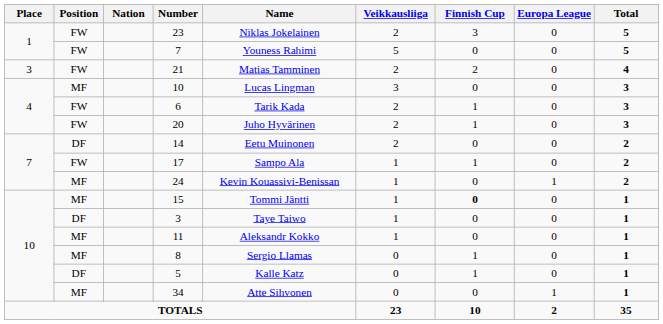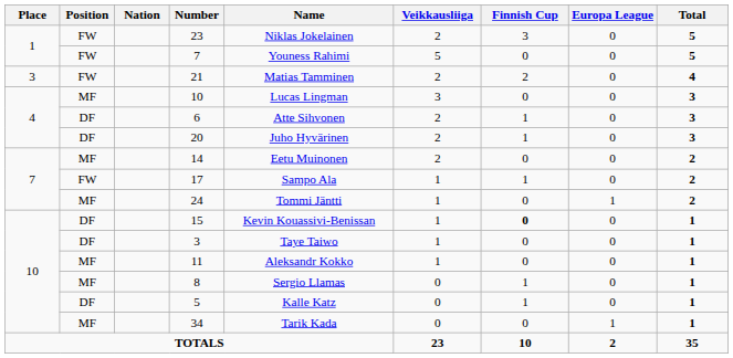 <table class="wikitable" style="font-size: 95%; text-align: center;">
 <tr>
 <th width=60>Place</th>
 <th width=60>Position</th>
 <th width=60>Nation</th>
 <th width=60>Number</th>
 <th width=200>Name</th>
 <th width=100><a href='#'>Veikkausliiga</a></th>
 <th width=100><a href='#'>Finnish Cup</a></th>
 <th width=100><a href='#'>Europa League</a></th>
 <th width=80><strong>Total</strong></th>
 </tr>
 <tr>
 <td rowspan="2">1</td>
 <td>FW</td>
 <td></td>
 <td>23</td>
 <td><a href='#'>Niklas Jokelainen</a></td>
 <td>2</td>
 <td>3</td>
 <td>0</td>
 <td><strong>5</strong></td>
 </tr>
 <tr>
 <td>FW</td>
 <td></td>
 <td>7</td>
 <td><a href='#'>Youness Rahimi</a></td>
 <td>5</td>
 <td>0</td>
 <td>0</td>
 <td><strong>5</strong></td>
 </tr>
 <tr>
 <td>3</td>
 <td>FW</td>
 <td></td>
 <td>21</td>
 <td><a href='#'>Matias Tamminen</a></td>
 <td>2</td>
 <td>2</td>
 <td>0</td>
 <td><strong>4</strong></td>
 </tr>
 <tr>
 <td rowspan="3">4</td>
 <td>MF</td>
 <td></td>
 <td>10</td>
 <td><a href='#'>Lucas Lingman</a></td>
 <td>3</td>
 <td>0</td>
 <td>0</td>
 <td><strong>3</strong></td>
 </tr>
 <tr>
-<td>FW</td>
+<td>DF</td>
 <td></td>
 <td>6</td>
-<td><a href='#'>Tarik Kada</a></td>
+<td><a href='#'>Atte Sihvonen</a></td>
 <td>2</td>
 <td>1</td>
 <td>0</td>
 <td><strong>3</strong></td>
 </tr>
 <tr>
-<td>FW</td>
+<td>DF</td>
 <td></td>
 <td>20</td>
 <td><a href='#'>Juho Hyvärinen</a></td>
 <td>2</td>
 <td>1</td>
 <td>0</td>
 <td><strong>3</strong></td>
 </tr>
 <tr>
 <td rowspan="3">7</td>
-<td>DF</td>
+<td>MF</td>
 <td></td>
 <td>14</td>
 <td><a href='#'>Eetu Muinonen</a></td>
 <td>2</td>
 <td>0</td>
 <td>0</td>
 <td><strong>2</strong></td>
 </tr>
 <tr>
 <td>FW</td>
 <td></td>
 <td>17</td>
 <td><a href='#'>Sampo Ala</a></td>
 <td>1</td>
 <td>1</td>
 <td>0</td>
 <td><strong>2</strong></td>
 </tr>
 <tr>
 <td>MF</td>
 <td></td>
 <td>24</td>
-<td><a href='#'>Kevin Kouassivi-Benissan</a></td>
+<td><a href='#'>Tommi Jäntti</a></td>
 <td>1</td>
 <td>0</td>
 <td>1</td>
 <td><strong>2</strong></td>
 </tr>
 <tr>
 <td rowspan="6">10</td>
-<td>MF</td>
+<td>DF</td>
 <td></td>
 <td>15</td>
-<td><a href='#'>Tommi Jäntti</a></td>
+<td><a href='#'>Kevin Kouassivi-Benissan</a></td>
 <td>1</td>
 <td><strong>0</strong></td>
 <td>0</td>
 <td><strong>1</strong></td>
 </tr>
 <tr>
 <td>DF</td>
 <td></td>
 <td>3</td>
 <td><a href='#'>Taye Taiwo</a></td>
 <td>1</td>
 <td>0</td>
 <td>0</td>
 <td><strong>1</strong></td>
 </tr>
 <tr>
 <td>MF</td>
 <td></td>
 <td>11</td>
 <td><a href='#'>Aleksandr Kokko</a></td>
 <td>1</td>
 <td>0</td>
 <td>0</td>
 <td><strong>1</strong></td>
 </tr>
 <tr>
 <td>MF</td>
 <td></td>
 <td>8</td>
 <td><a href='#'>Sergio Llamas</a></td>
 <td>0</td>
 <td>1</td>
 <td>0</td>
 <td><strong>1</strong></td>
 </tr>
 <tr>
 <td>DF</td>
 <td></td>
 <td>5</td>
 <td><a href='#'>Kalle Katz</a></td>
 <td>0</td>
 <td>1</td>
 <td>0</td>
 <td><strong>1</strong></td>
 </tr>
 <tr>
 <td>MF</td>
 <td></td>
 <td>34</td>
-<td><a href='#'>Atte Sihvonen</a></td>
+<td><a href='#'>Tarik Kada</a></td>
 <td>0</td>
 <td>0</td>
 <td>1</td>
 <td><strong>1</strong></td>
 </tr>
 <tr>
 <td colspan="5"><strong>TOTALS</strong></td>
 <td><strong>23</strong></td>
 <td><strong>10</strong></td>
 <td><strong>2</strong></td>
 <td><strong>35</strong></td>
 </tr>
 </table>
